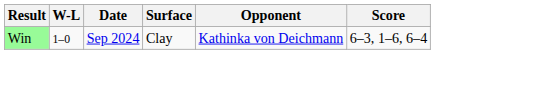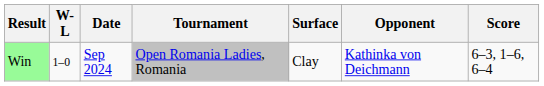 <table class="sortable wikitable">
 <tr>
 <th>Result</th>
 <th class="unsortable">W-L</th>
 <th>Date</th>
+<th>Tournament</th>
 <th>Surface</th>
 <th>Opponent</th>
 <th class="unsortable">Score</th>
 </tr>
 <tr>
 <td bgcolor=98fb98>Win</td>
 <td><small>1–0</small></td>
 <td><a href='#'>Sep 2024</a></td>
+<td style="background:silver;"><a href='#'>Open Romania Ladies</a>, Romania</td>
 <td>Clay</td>
 <td> <a href='#'>Kathinka von Deichmann</a></td>
 <td>6–3, 1–6, 6–4</td>
 </tr>
 </table>
